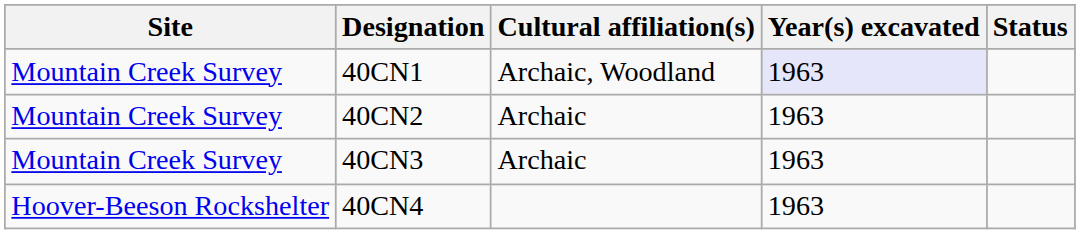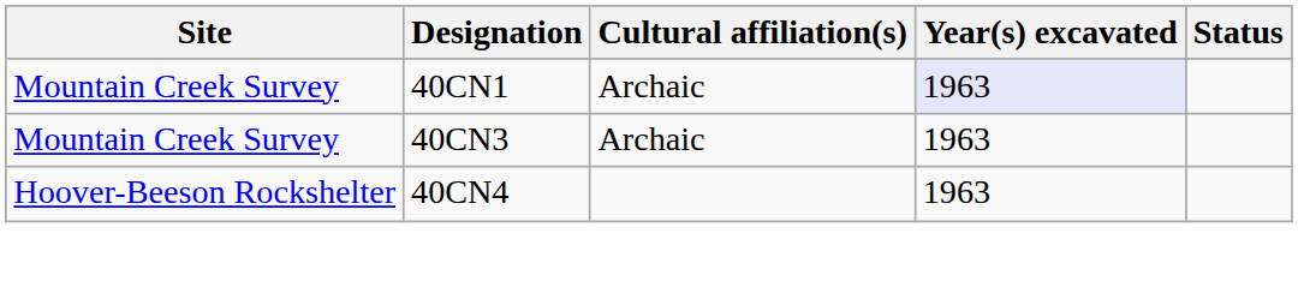 <table class="wikitable">
 <tr>
 <th>Site</th>
 <th>Designation</th>
 <th>Cultural affiliation(s)</th>
 <th>Year(s) excavated</th>
 <th>Status</th>
 </tr>
 <tr>
 <td><a href='#'>Mountain Creek Survey</a></td>
 <td>40CN1</td>
-<td>Archaic, Woodland</td>
+<td>Archaic</td>
 <td style="background: lavender;">1963</td>
-<td></td>
-</tr>
-<tr>
-<td><a href='#'>Mountain Creek Survey</a></td>
-<td>40CN2</td>
-<td>Archaic</td>
-<td>1963</td>
 <td></td>
 </tr>
 <tr>
 <td><a href='#'>Mountain Creek Survey</a></td>
 <td>40CN3</td>
 <td>Archaic</td>
 <td>1963</td>
 <td></td>
 </tr>
 <tr>
 <td><a href='#'>Hoover-Beeson Rockshelter</a></td>
 <td>40CN4</td>
 <td></td>
 <td>1963</td>
 <td></td>
 </tr>
 </table>
